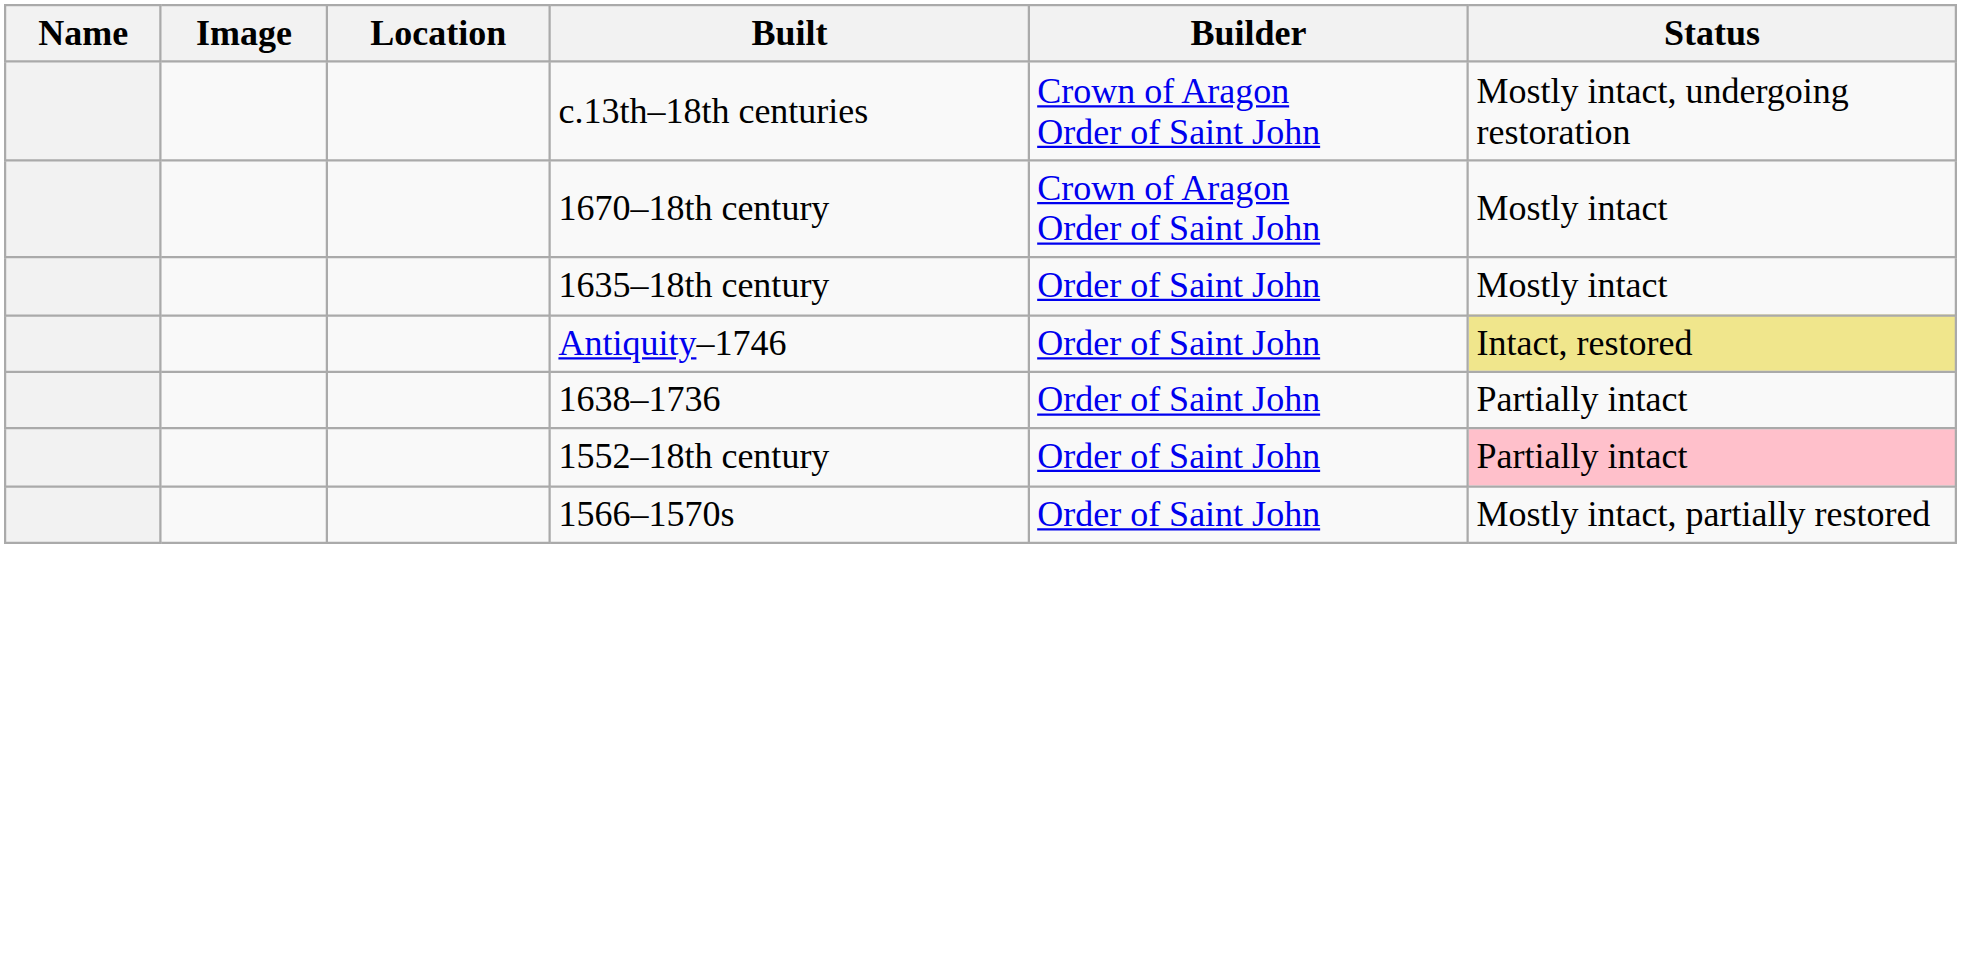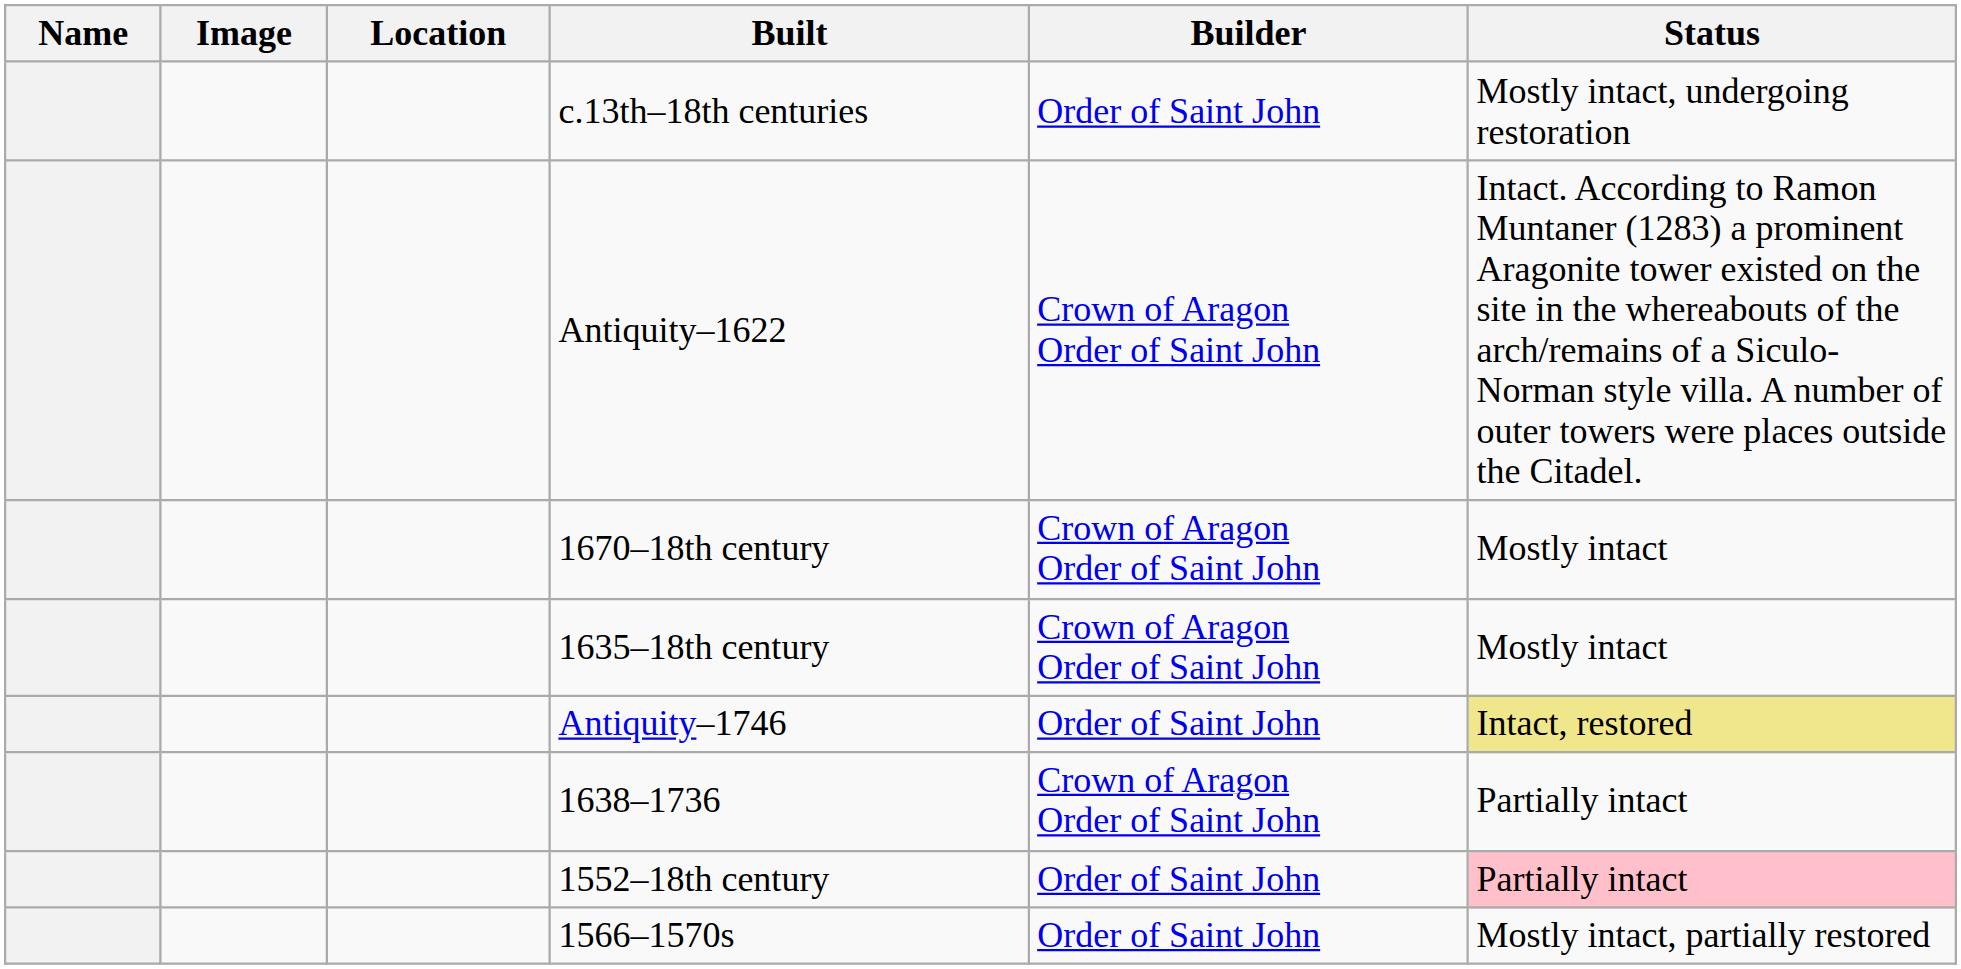 <table class="wikitable sortable">
 <tr>
 <th scope="col">Name</th>
 <th class="unsortable" scope="col">Image</th>
 <th scope="col">Location</th>
 <th class="unsortable" scope="col">Built</th>
 <th scope="col" class="unsortable">Builder</th>
 <th scope="col" class="unsortable" style ="width:25%">Status</th>
 </tr>
 <tr>
 <th scope="row"></th>
 <td style="text-align:center;"></td>
 <td></td>
 <td>c.13th–18th centuries</td>
+<td> <a href='#'>Order of Saint John</a></td>
+<td>Mostly intact, undergoing restoration</td>
+</tr>
+<tr>
+<th scope="row"></th>
+<td style="text-align:center;"></td>
+<td></td>
+<td>Antiquity–1622</td>
 <td> <a href='#'>Crown of Aragon</a><br> <a href='#'>Order of Saint John</a></td>
-<td>Mostly intact, undergoing restoration</td>
+<td>Intact. According to Ramon Muntaner (1283) a prominent Aragonite tower existed on the site in the whereabouts of the arch/remains of a Siculo-Norman style villa. A number of outer towers were places outside the Citadel.</td>
 </tr>
 <tr>
 <th scope="row"></th>
 <td style="text-align:center;"></td>
 <td></td>
 <td>1670–18th century</td>
 <td> <a href='#'>Crown of Aragon</a><br> <a href='#'>Order of Saint John</a></td>
 <td>Mostly intact</td>
 </tr>
 <tr>
 <th scope="row"></th>
 <td style="text-align:center;"></td>
 <td></td>
 <td>1635–18th century</td>
-<td> <a href='#'>Order of Saint John</a></td>
+<td> <a href='#'>Crown of Aragon</a><br> <a href='#'>Order of Saint John</a></td>
 <td>Mostly intact</td>
 </tr>
 <tr>
 <th scope="row"></th>
 <td style="text-align:center;"></td>
 <td></td>
 <td><a href='#'>Antiquity</a>–1746</td>
 <td> <a href='#'>Order of Saint John</a></td>
 <td style="background: khaki;">Intact, restored</td>
 </tr>
 <tr>
 <th scope="row"></th>
 <td style="text-align:center;"></td>
 <td></td>
 <td>1638–1736</td>
-<td> <a href='#'>Order of Saint John</a></td>
+<td> <a href='#'>Crown of Aragon</a><br> <a href='#'>Order of Saint John</a></td>
 <td>Partially intact</td>
 </tr>
 <tr>
 <th scope="row"></th>
 <td style="text-align:center;"></td>
 <td></td>
 <td>1552–18th century</td>
 <td> <a href='#'>Order of Saint John</a></td>
 <td style="background: pink;">Partially intact</td>
 </tr>
 <tr>
 <th scope="row"></th>
 <td style="text-align:center;"></td>
 <td></td>
 <td>1566–1570s</td>
 <td> <a href='#'>Order of Saint John</a></td>
 <td>Mostly intact, partially restored</td>
 </tr>
 </table>
